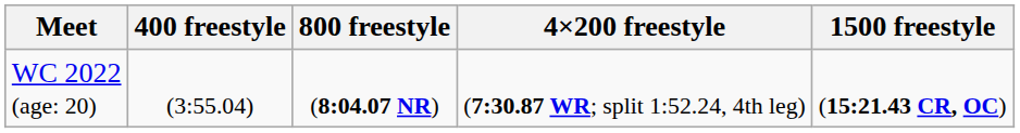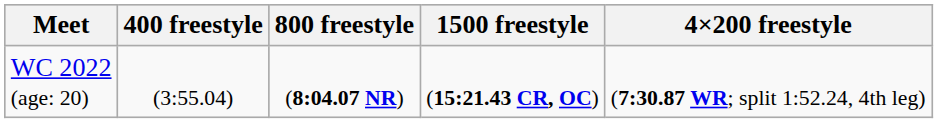 <table class="sortable wikitable">
 <tr>
 <th>Meet</th>
 <th class="unsortable">400 freestyle</th>
 <th class="unsortable">800 freestyle</th>
+<th class="unsortable">1500 freestyle</th>
 <th class="unsortable">4×200 freestyle</th>
-<th class="unsortable">1500 freestyle</th>
 </tr>
 <tr>
 <td><a href='#'>WC 2022</a><br><small>(age: 20)</small></td>
 <td align="center"><br><small>(3:55.04)</small></td>
 <td align="center"><br><small>(<strong>8:04.07 <a href='#'>NR</a></strong>)</small></td>
+<td align="center"><br><small>(<strong>15:21.43 <a href='#'>CR</a>, <a href='#'>OC</a></strong>)</small></td>
 <td align="center"><br><small>(<strong>7:30.87 <a href='#'>WR</a></strong>; split 1:52.24, 4th leg)</small></td>
-<td align="center"><br><small>(<strong>15:21.43 <a href='#'>CR</a>, <a href='#'>OC</a></strong>)</small></td>
 </tr>
 </table>
